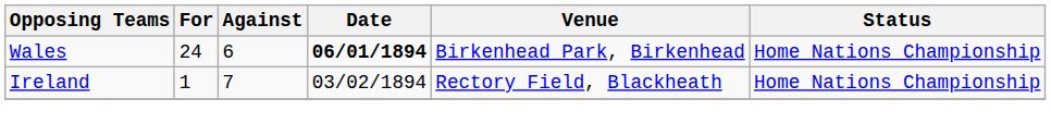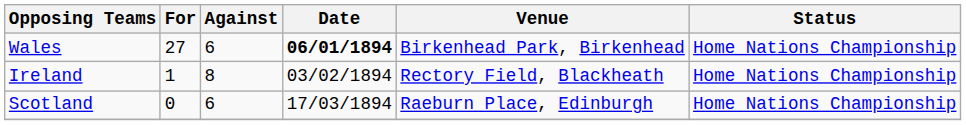 <table class="wikitable">
 <tr>
 <th>Opposing Teams</th>
 <th>For</th>
 <th>Against</th>
 <th>Date</th>
 <th>Venue</th>
 <th>Status</th>
 </tr>
 <tr>
 <td><a href='#'>Wales</a></td>
-<td>24</td>
+<td>27</td>
 <td>6</td>
 <td><strong>06/01/1894</strong></td>
 <td><a href='#'>Birkenhead Park</a>, <a href='#'>Birkenhead</a></td>
 <td><a href='#'>Home Nations Championship</a></td>
 </tr>
 <tr>
 <td><a href='#'>Ireland</a></td>
 <td>1</td>
-<td>7</td>
+<td>8</td>
 <td>03/02/1894</td>
 <td><a href='#'>Rectory Field</a>, <a href='#'>Blackheath</a></td>
 <td><a href='#'>Home Nations Championship</a></td>
 </tr>
 <tr>
+<td><a href='#'>Scotland</a></td>
+<td>0</td>
+<td>6</td>
+<td>17/03/1894</td>
+<td><a href='#'>Raeburn Place</a>, <a href='#'>Edinburgh</a></td>
+<td><a href='#'>Home Nations Championship</a></td>
+</tr>
+<tr>
 </tr>
 </table>
